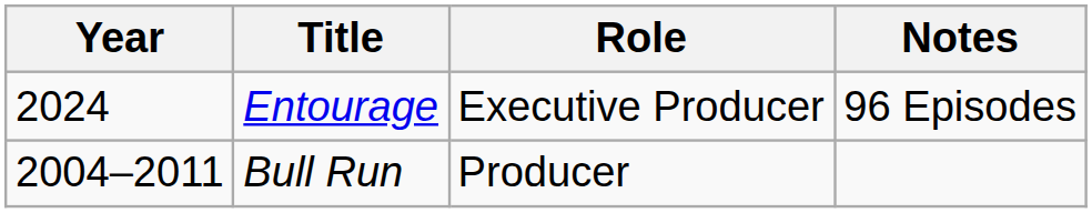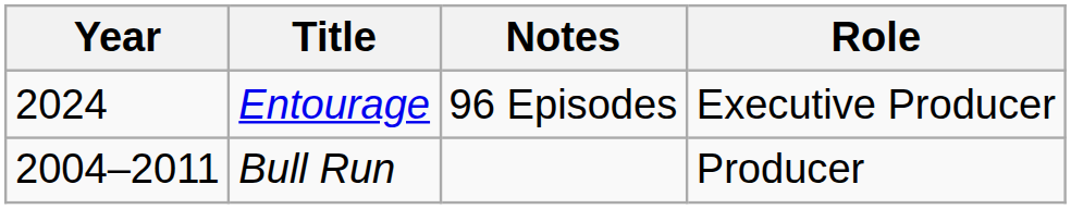 <table class="wikitable">
 <tr>
 <th>Year</th>
 <th>Title</th>
+<th>Notes</th>
 <th>Role</th>
-<th>Notes</th>
 </tr>
 <tr>
 <td>2024</td>
 <td><em><a href='#'>Entourage</a></em></td>
+<td>96 Episodes</td>
 <td>Executive Producer</td>
-<td>96 Episodes</td>
 </tr>
 <tr>
 <td>2004–2011</td>
 <td><em>Bull Run</em></td>
+<td></td>
 <td>Producer</td>
-<td></td>
 </tr>
 </table>
